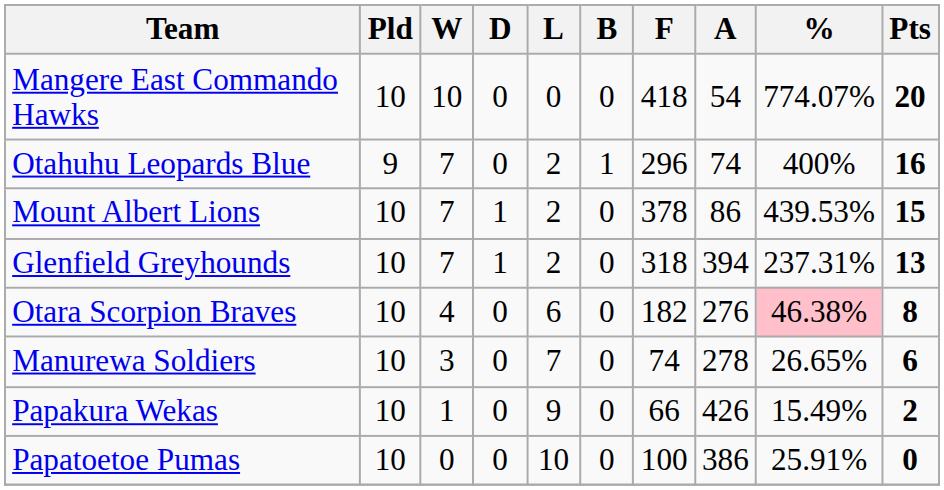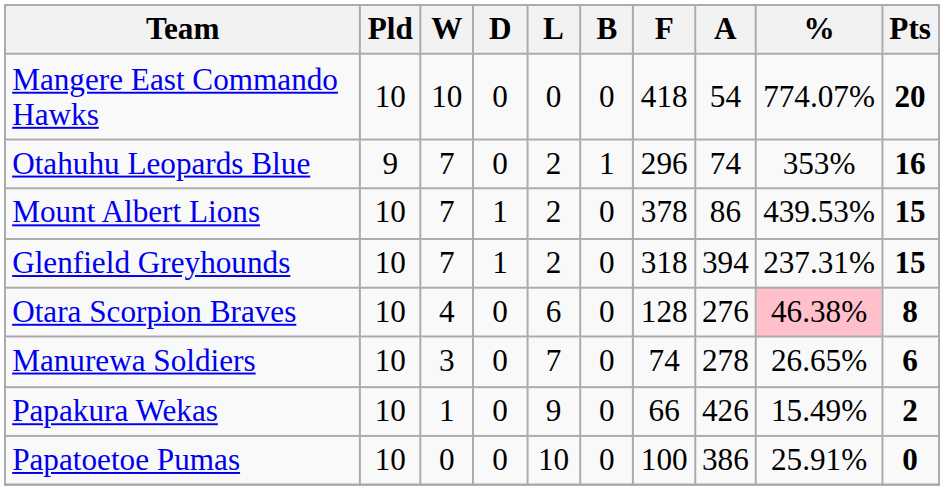 <table class="wikitable" style="text-align:center;">
 <tr>
 <th width=175>Team</th>
 <th width=20 abbr="Played">Pld</th>
 <th width=20 abbr="Won">W</th>
 <th width=20 abbr="Drawn">D</th>
 <th width=20 abbr="Lost">L</th>
 <th width=20 abbr="Bye">B</th>
 <th width=20 abbr="For">F</th>
 <th width=20 abbr="Against">A</th>
 <th width=20 abbr="Percentage">%</th>
 <th width=20 abbr="Points">Pts</th>
 </tr>
 <tr>
 <td style="text-align:left;"><a href='#'>Mangere East Commando Hawks</a></td>
 <td>10</td>
 <td>10</td>
 <td>0</td>
 <td>0</td>
 <td>0</td>
 <td>418</td>
 <td>54</td>
 <td>774.07%</td>
 <td><strong>20</strong></td>
 </tr>
 <tr>
 <td style="text-align:left;"><a href='#'>Otahuhu Leopards Blue</a></td>
 <td>9</td>
 <td>7</td>
 <td>0</td>
 <td>2</td>
 <td>1</td>
 <td>296</td>
 <td>74</td>
-<td>400%</td>
+<td>353%</td>
 <td><strong>16</strong></td>
 </tr>
 <tr>
 <td style="text-align:left;"><a href='#'>Mount Albert Lions</a></td>
 <td>10</td>
 <td>7</td>
 <td>1</td>
 <td>2</td>
 <td>0</td>
 <td>378</td>
 <td>86</td>
 <td>439.53%</td>
 <td><strong>15</strong></td>
 </tr>
 <tr>
 <td style="text-align:left;"><a href='#'>Glenfield Greyhounds</a></td>
 <td>10</td>
 <td>7</td>
 <td>1</td>
 <td>2</td>
 <td>0</td>
 <td>318</td>
 <td>394</td>
 <td>237.31%</td>
-<td><strong>13</strong></td>
+<td><strong>15</strong></td>
 </tr>
 <tr>
 <td style="text-align:left;"><a href='#'>Otara Scorpion Braves</a></td>
 <td>10</td>
 <td>4</td>
 <td>0</td>
 <td>6</td>
 <td>0</td>
-<td>182</td>
+<td>128</td>
 <td>276</td>
 <td style="background: pink;">46.38%</td>
 <td><strong>8</strong></td>
 </tr>
 <tr>
 <td style="text-align:left;"><a href='#'>Manurewa Soldiers</a></td>
 <td>10</td>
 <td>3</td>
 <td>0</td>
 <td>7</td>
 <td>0</td>
 <td>74</td>
 <td>278</td>
 <td>26.65%</td>
 <td><strong>6</strong></td>
 </tr>
 <tr>
 <td style="text-align:left;"><a href='#'>Papakura Wekas</a></td>
 <td>10</td>
 <td>1</td>
 <td>0</td>
 <td>9</td>
 <td>0</td>
 <td>66</td>
 <td>426</td>
 <td>15.49%</td>
 <td><strong>2</strong></td>
 </tr>
 <tr>
 <td style="text-align:left;"><a href='#'>Papatoetoe Pumas</a></td>
 <td>10</td>
 <td>0</td>
 <td>0</td>
 <td>10</td>
 <td>0</td>
 <td>100</td>
 <td>386</td>
 <td>25.91%</td>
 <td><strong>0</strong></td>
 </tr>
 <tr>
 </tr>
 </table>
